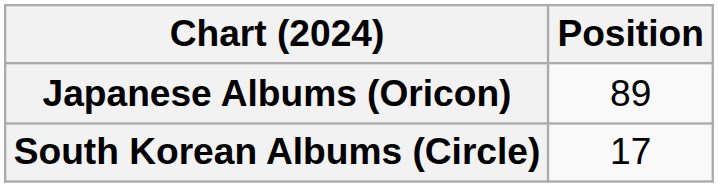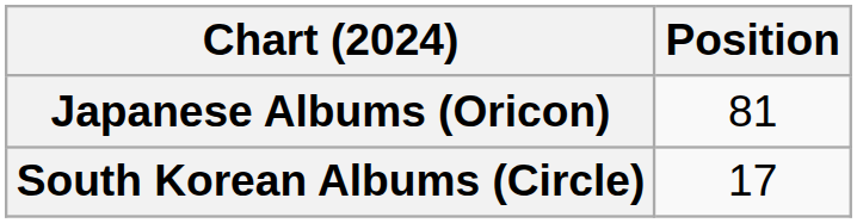 <table class="wikitable sortable plainrowheaders" style="text-align:center">
 <tr>
 <th scope="col">Chart (2024)</th>
 <th scope="col">Position</th>
 </tr>
 <tr>
 <th scope="row">Japanese Albums (Oricon)</th>
-<td>89</td>
+<td>81</td>
 </tr>
 <tr>
 <th scope="row">South Korean Albums (Circle)</th>
 <td>17</td>
 </tr>
 </table>
